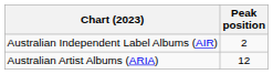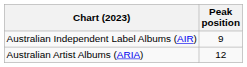 <table class="wikitable">
 <tr>
 <th>Chart (2023)</th>
 <th>Peak<br>position</th>
 </tr>
 <tr>
 <td>Australian Independent Label Albums (<a href='#'>AIR</a>)</td>
-<td align="center">2</td>
+<td align="center">9</td>
 </tr>
 <tr>
 <td>Australian Artist Albums (<a href='#'>ARIA</a>) </td>
 <td align="center">12</td>
 </tr>
 </table>
